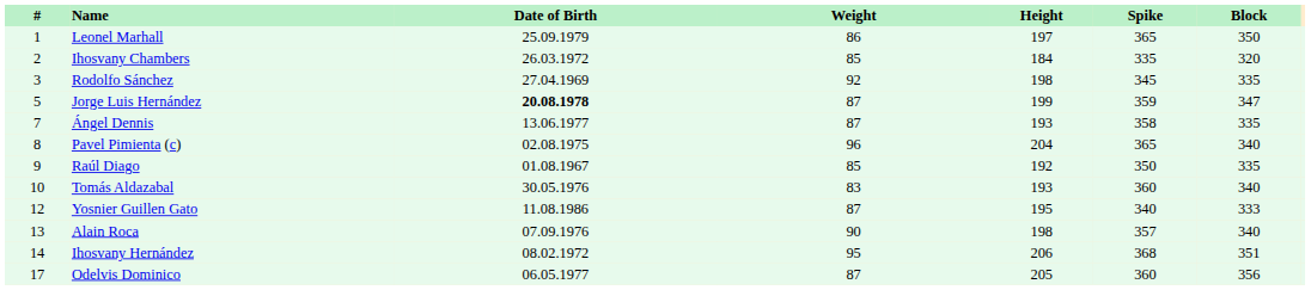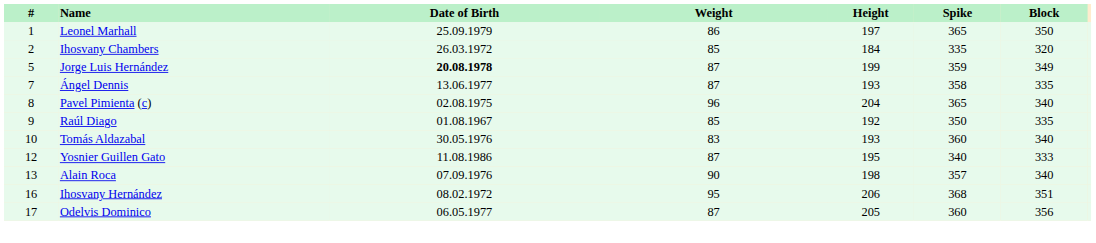 <table border=0 cellpadding=2 cellspacing=0  |- bgcolor=#FFECCE style="text-align:center; font-size:90%;" width=100%>
 <tr bgcolor=#BBF0C9>
 <th width=5%>#</th>
 <th width=25% align=left>Name</th>
 <th width=25%>Date of Birth</th>
 <th width=21%>Weight</th>
 <th width=8%>Height</th>
 <th width=8%>Spike</th>
 <th width=8%>Block</th>
 </tr>
 <tr bgcolor=#E7FAEC>
 <td>1</td>
 <td align=left><a href='#'>Leonel Marhall</a></td>
 <td>25.09.1979</td>
 <td>86</td>
 <td>197</td>
 <td>365</td>
 <td>350</td>
 <td></td>
 </tr>
 <tr bgcolor=#E7FAEC>
 <td>2</td>
 <td align=left><a href='#'>Ihosvany Chambers</a></td>
 <td>26.03.1972</td>
 <td>85</td>
 <td>184</td>
 <td>335</td>
 <td>320</td>
 <td></td>
 </tr>
 <tr bgcolor=#E7FAEC>
-<td>3</td>
-<td align=left><a href='#'>Rodolfo Sánchez</a></td>
-<td>27.04.1969</td>
-<td>92</td>
-<td>198</td>
-<td>345</td>
-<td>335</td>
-<td></td>
-</tr>
-<tr bgcolor=#E7FAEC>
 <td>5</td>
 <td align=left><a href='#'>Jorge Luis Hernández</a></td>
 <td><strong>20.08.1978</strong></td>
 <td>87</td>
 <td>199</td>
 <td>359</td>
-<td>347</td>
+<td>349</td>
 <td></td>
 </tr>
 <tr bgcolor=#E7FAEC>
 <td>7</td>
 <td align=left><a href='#'>Ángel Dennis</a></td>
 <td>13.06.1977</td>
 <td>87</td>
 <td>193</td>
 <td>358</td>
 <td>335</td>
 <td></td>
 </tr>
 <tr bgcolor=#E7FAEC>
 <td>8</td>
 <td align=left><a href='#'>Pavel Pimienta</a> (<a href='#'>c</a>)</td>
 <td>02.08.1975</td>
 <td>96</td>
 <td>204</td>
 <td>365</td>
 <td>340</td>
 <td></td>
 </tr>
 <tr bgcolor=#E7FAEC>
 <td>9</td>
 <td align=left><a href='#'>Raúl Diago</a></td>
 <td>01.08.1967</td>
 <td>85</td>
 <td>192</td>
 <td>350</td>
 <td>335</td>
 <td></td>
 </tr>
 <tr bgcolor=#E7FAEC>
 <td>10</td>
 <td align=left><a href='#'>Tomás Aldazabal</a></td>
 <td>30.05.1976</td>
 <td>83</td>
 <td>193</td>
 <td>360</td>
 <td>340</td>
 <td></td>
 </tr>
 <tr bgcolor=#E7FAEC>
 <td>12</td>
 <td align=left><a href='#'>Yosnier Guillen Gato</a></td>
 <td>11.08.1986</td>
 <td>87</td>
 <td>195</td>
 <td>340</td>
 <td>333</td>
 <td></td>
 </tr>
 <tr bgcolor=#E7FAEC>
 <td>13</td>
 <td align=left><a href='#'>Alain Roca</a></td>
 <td>07.09.1976</td>
 <td>90</td>
 <td>198</td>
 <td>357</td>
 <td>340</td>
 <td></td>
 </tr>
 <tr bgcolor=#E7FAEC>
-<td>14</td>
+<td>16</td>
 <td align=left><a href='#'>Ihosvany Hernández</a></td>
 <td>08.02.1972</td>
 <td>95</td>
 <td>206</td>
 <td>368</td>
 <td>351</td>
 <td></td>
 </tr>
 <tr bgcolor=#E7FAEC>
 <td>17</td>
 <td align=left><a href='#'>Odelvis Dominico</a></td>
 <td>06.05.1977</td>
 <td>87</td>
 <td>205</td>
 <td>360</td>
 <td>356</td>
 <td></td>
 </tr>
 </table>
